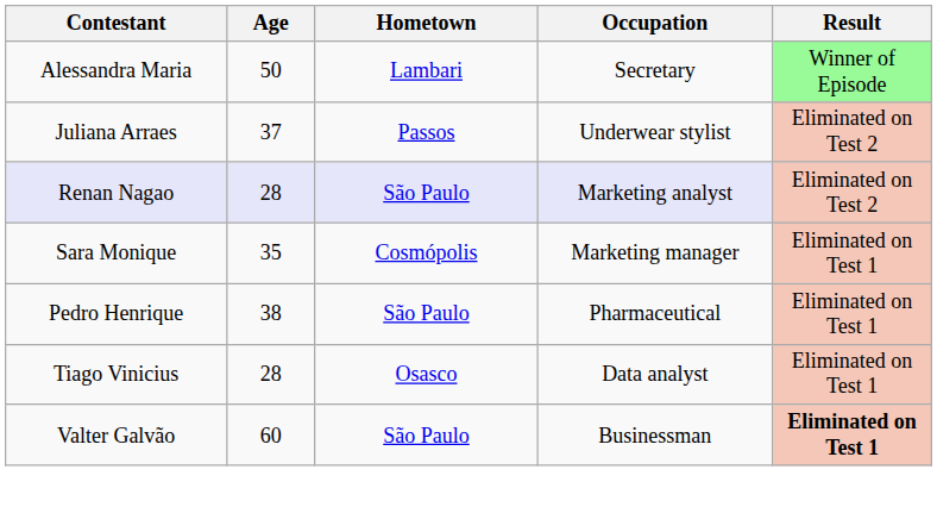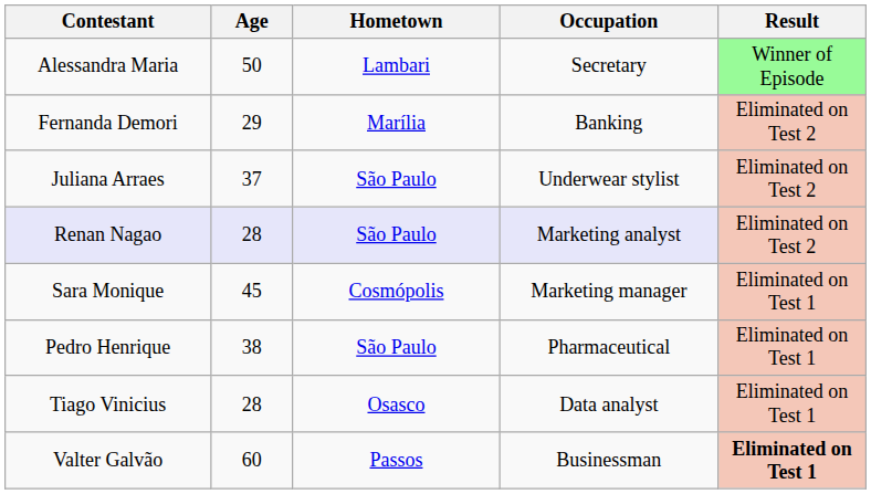 <table class="wikitable sortable" style="text-align:center; font-size:90%; width:100%;">
 <tr>
 <th width="200px">Contestant</th>
 <th width="075px">Age</th>
 <th width="200px">Hometown</th>
 <th width="200px">Occupation</th>
 <th width="125px">Result</th>
 </tr>
 <tr>
 <td>Alessandra Maria</td>
 <td>50</td>
 <td><a href='#'>Lambari</a></td>
 <td>Secretary</td>
 <td bgcolor=98FB98>Winner of Episode</td>
 </tr>
 <tr>
+<td>Fernanda Demori</td>
+<td>29</td>
+<td><a href='#'>Marília</a></td>
+<td>Banking</td>
+<td bgcolor=F4C7B8>Eliminated on Test 2</td>
+</tr>
+<tr>
 <td>Juliana Arraes</td>
 <td>37</td>
-<td><a href='#'>Passos</a></td>
+<td><a href='#'>São Paulo</a></td>
 <td>Underwear stylist</td>
 <td bgcolor=F4C7B8>Eliminated on Test 2</td>
 </tr>
 <tr bgcolor=E6E6FA>
 <td>Renan Nagao</td>
 <td>28</td>
 <td><a href='#'>São Paulo</a></td>
 <td>Marketing analyst</td>
 <td bgcolor=F4C7B8>Eliminated on Test 2</td>
 </tr>
 <tr>
 <td>Sara Monique</td>
-<td>35</td>
+<td>45</td>
 <td><a href='#'>Cosmópolis</a></td>
 <td>Marketing manager</td>
 <td bgcolor=F4C7B8>Eliminated on Test 1</td>
 </tr>
 <tr>
 <td>Pedro Henrique</td>
 <td>38</td>
 <td><a href='#'>São Paulo</a></td>
 <td>Pharmaceutical</td>
 <td bgcolor=F4C7B8>Eliminated on Test 1</td>
 </tr>
 <tr>
 <td>Tiago Vinicius</td>
 <td>28</td>
 <td><a href='#'>Osasco</a></td>
 <td>Data analyst</td>
 <td bgcolor=F4C7B8>Eliminated on Test 1</td>
 </tr>
 <tr>
 <td>Valter Galvão</td>
 <td>60</td>
-<td><a href='#'>São Paulo</a></td>
+<td><a href='#'>Passos</a></td>
 <td>Businessman</td>
 <td bgcolor=F4C7B8><strong>Eliminated on Test 1</strong></td>
 </tr>
 </table>
